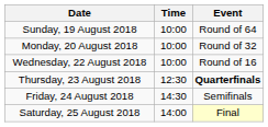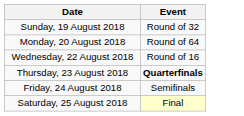 <table class = "wikitable" style="text-align:center;">
 <tr>
 <th width=220>Date</th>
-<th width=50>Time</th>
 <th width=100>Event</th>
 </tr>
 <tr>
 <td>Sunday, 19 August 2018</td>
-<td>10:00</td>
+<td>Round of 32</td>
+</tr>
+<tr>
+<td>Monday, 20 August 2018</td>
 <td>Round of 64</td>
 </tr>
 <tr>
-<td>Monday, 20 August 2018</td>
-<td>10:00</td>
-<td>Round of 32</td>
-</tr>
-<tr>
 <td>Wednesday, 22 August 2018</td>
-<td>10:00</td>
 <td>Round of 16</td>
 </tr>
 <tr>
 <td>Thursday, 23 August 2018</td>
-<td>12:30</td>
 <td><strong>Quarterfinals</strong></td>
 </tr>
 <tr>
 <td>Friday, 24 August 2018</td>
-<td>14:30</td>
 <td>Semifinals</td>
 </tr>
 <tr>
 <td>Saturday, 25 August 2018</td>
-<td>14:00</td>
 <td bgcolor=ffffcc>Final</td>
 </tr>
 </table>
